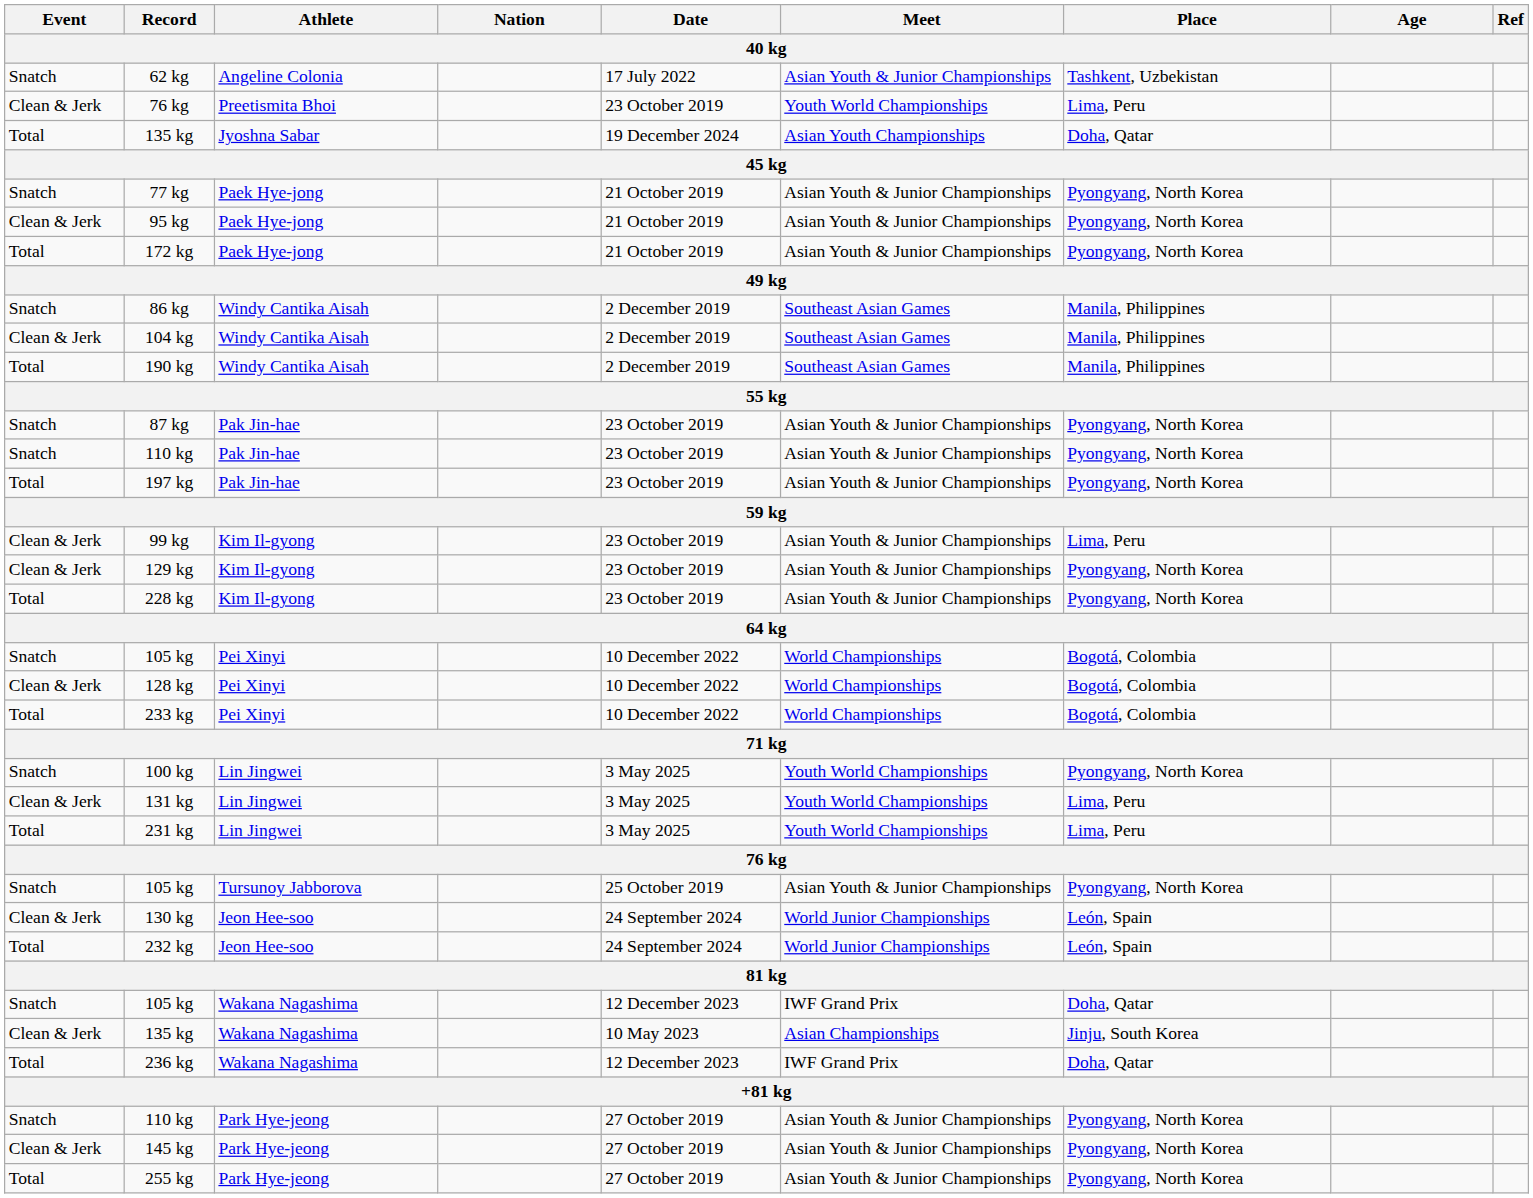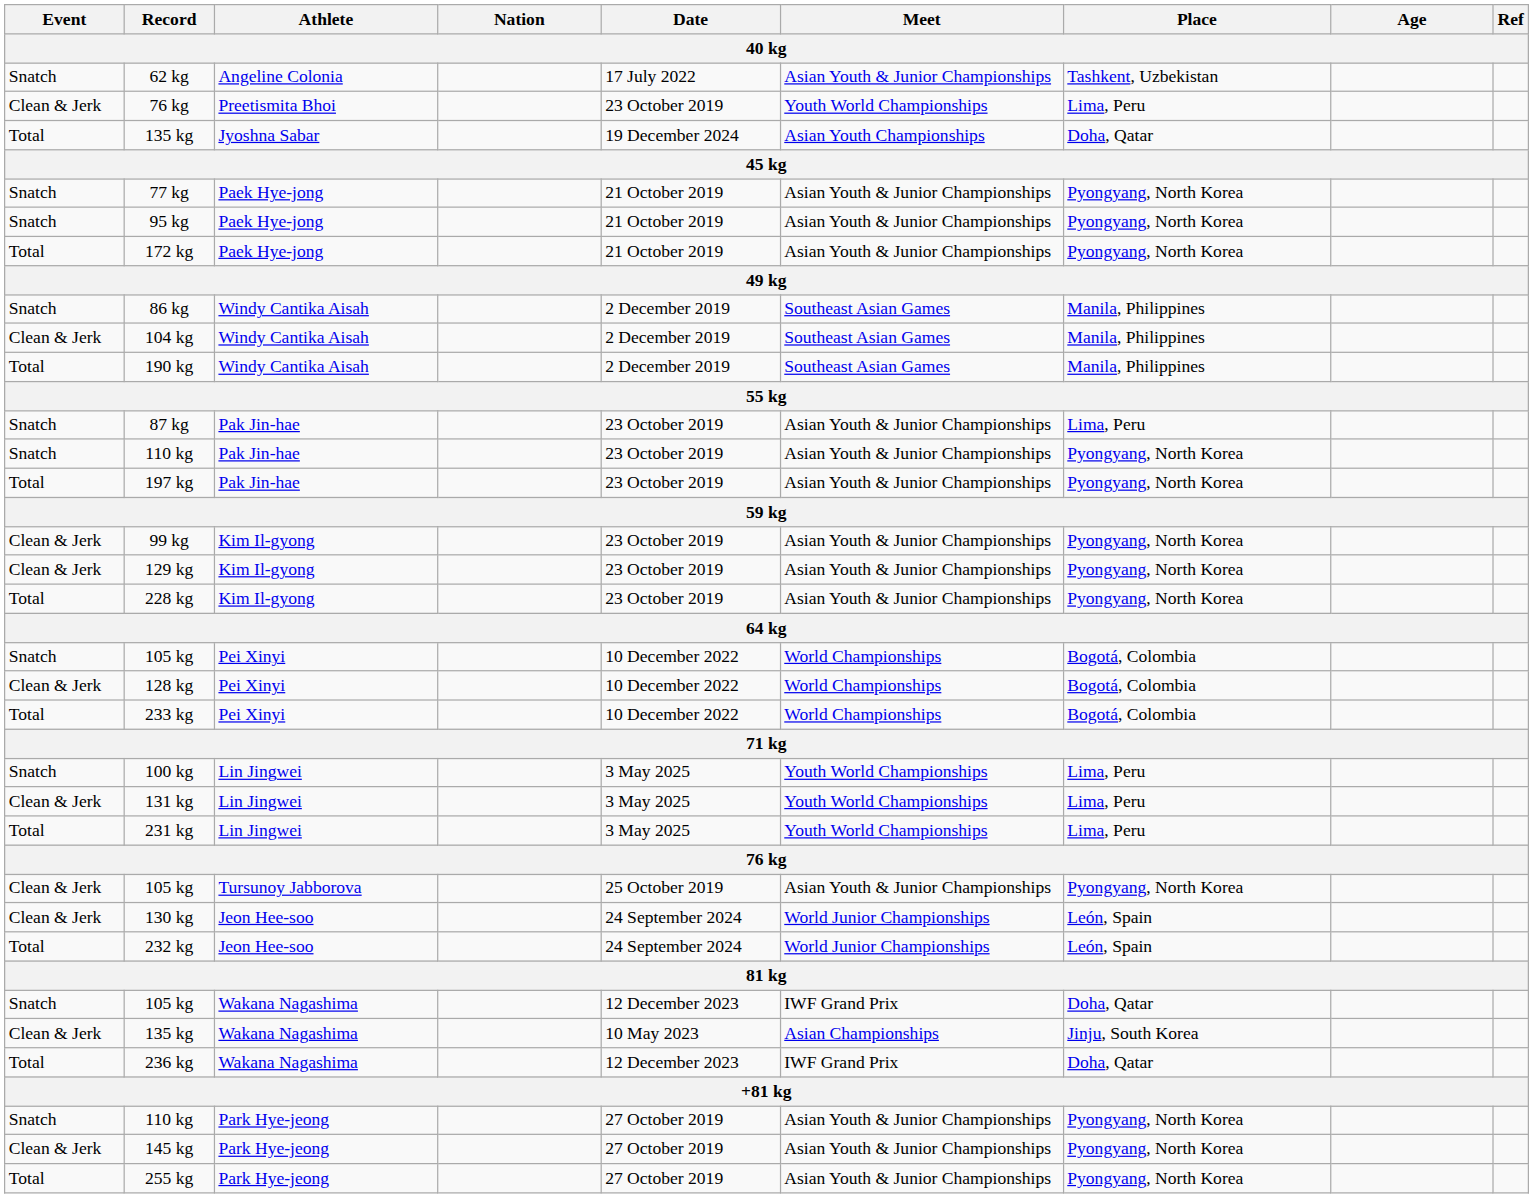 <table class="wikitable" style="font-size:90%;">
 <tr>
 <th width=8%>Event</th>
 <th width=6%>Record</th>
 <th width=15%>Athlete</th>
 <th width=11%>Nation</th>
 <th width=12%>Date</th>
 <th width=19%>Meet</th>
 <th width=18%>Place</th>
 <th width=11%>Age</th>
 <th>Ref</th>
 </tr>
 <tr bgcolor="#DDDDDD">
 <th colspan="9">40 kg</th>
 </tr>
 <tr>
 <td>Snatch</td>
 <td align="center">62 kg</td>
 <td><a href='#'>Angeline Colonia</a></td>
 <td></td>
 <td>17 July 2022</td>
 <td><a href='#'>Asian Youth & Junior Championships</a></td>
 <td><a href='#'>Tashkent</a>, Uzbekistan</td>
 <td></td>
 <td></td>
 </tr>
 <tr>
 <td>Clean & Jerk</td>
 <td align=center>76 kg</td>
 <td><a href='#'>Preetismita Bhoi</a></td>
 <td></td>
 <td>23 October 2019</td>
 <td><a href='#'>Youth World Championships</a></td>
 <td><a href='#'>Lima</a>, Peru</td>
 <td></td>
 <td></td>
 </tr>
 <tr>
 <td>Total</td>
 <td align="center">135 kg</td>
 <td><a href='#'>Jyoshna Sabar</a></td>
 <td></td>
 <td>19 December 2024</td>
 <td><a href='#'>Asian Youth Championships</a></td>
 <td><a href='#'>Doha</a>, Qatar</td>
 <td></td>
 <td></td>
 </tr>
 <tr bgcolor="#DDDDDD">
 <th colspan="9">45 kg</th>
 </tr>
 <tr>
 <td>Snatch</td>
 <td align="center">77 kg</td>
 <td><a href='#'>Paek Hye-jong</a></td>
 <td></td>
 <td>21 October 2019</td>
 <td>Asian Youth & Junior Championships</td>
 <td><a href='#'>Pyongyang</a>, North Korea</td>
 <td></td>
 <td></td>
 </tr>
 <tr>
-<td>Clean & Jerk</td>
+<td>Snatch</td>
 <td align="center">95 kg</td>
 <td><a href='#'>Paek Hye-jong</a></td>
 <td></td>
 <td>21 October 2019</td>
 <td>Asian Youth & Junior Championships</td>
 <td><a href='#'>Pyongyang</a>, North Korea</td>
 <td></td>
 <td></td>
 </tr>
 <tr>
 <td>Total</td>
 <td align="center">172 kg</td>
 <td><a href='#'>Paek Hye-jong</a></td>
 <td></td>
 <td>21 October 2019</td>
 <td>Asian Youth & Junior Championships</td>
 <td><a href='#'>Pyongyang</a>, North Korea</td>
 <td></td>
 <td></td>
 </tr>
 <tr bgcolor="#DDDDDD">
 <th colspan="9">49 kg</th>
 </tr>
 <tr>
 <td>Snatch</td>
 <td align="center">86 kg</td>
 <td><a href='#'>Windy Cantika Aisah</a></td>
 <td></td>
 <td>2 December 2019</td>
 <td><a href='#'>Southeast Asian Games</a></td>
 <td><a href='#'>Manila</a>, Philippines</td>
 <td></td>
 <td></td>
 </tr>
 <tr>
 <td>Clean & Jerk</td>
 <td align="center">104 kg</td>
 <td><a href='#'>Windy Cantika Aisah</a></td>
 <td></td>
 <td>2 December 2019</td>
 <td><a href='#'>Southeast Asian Games</a></td>
 <td><a href='#'>Manila</a>, Philippines</td>
 <td></td>
 <td></td>
 </tr>
 <tr>
 <td>Total</td>
 <td align="center">190 kg</td>
 <td><a href='#'>Windy Cantika Aisah</a></td>
 <td></td>
 <td>2 December 2019</td>
 <td><a href='#'>Southeast Asian Games</a></td>
 <td><a href='#'>Manila</a>, Philippines</td>
 <td></td>
 <td></td>
 </tr>
 <tr bgcolor="#DDDDDD">
 <th colspan="9">55 kg</th>
 </tr>
 <tr>
 <td>Snatch</td>
 <td align="center">87 kg</td>
 <td><a href='#'>Pak Jin-hae</a></td>
 <td></td>
 <td>23 October 2019</td>
 <td>Asian Youth & Junior Championships</td>
-<td><a href='#'>Pyongyang</a>, North Korea</td>
+<td><a href='#'>Lima</a>, Peru</td>
 <td></td>
 <td></td>
 </tr>
 <tr>
 <td>Snatch</td>
 <td align="center">110 kg</td>
 <td><a href='#'>Pak Jin-hae</a></td>
 <td></td>
 <td>23 October 2019</td>
 <td>Asian Youth & Junior Championships</td>
 <td><a href='#'>Pyongyang</a>, North Korea</td>
 <td></td>
 <td></td>
 </tr>
 <tr>
 <td>Total</td>
 <td align="center">197 kg</td>
 <td><a href='#'>Pak Jin-hae</a></td>
 <td></td>
 <td>23 October 2019</td>
 <td>Asian Youth & Junior Championships</td>
 <td><a href='#'>Pyongyang</a>, North Korea</td>
 <td></td>
 <td></td>
 </tr>
 <tr bgcolor="#DDDDDD">
 <th colspan="9">59 kg</th>
 </tr>
 <tr>
 <td>Clean & Jerk</td>
 <td align="center">99 kg</td>
 <td><a href='#'>Kim Il-gyong</a></td>
 <td></td>
 <td>23 October 2019</td>
 <td>Asian Youth & Junior Championships</td>
-<td><a href='#'>Lima</a>, Peru</td>
+<td><a href='#'>Pyongyang</a>, North Korea</td>
 <td></td>
 <td></td>
 </tr>
 <tr>
 <td>Clean & Jerk</td>
 <td align="center">129 kg</td>
 <td><a href='#'>Kim Il-gyong</a></td>
 <td></td>
 <td>23 October 2019</td>
 <td>Asian Youth & Junior Championships</td>
 <td><a href='#'>Pyongyang</a>, North Korea</td>
 <td></td>
 <td></td>
 </tr>
 <tr>
 <td>Total</td>
 <td align="center">228 kg</td>
 <td><a href='#'>Kim Il-gyong</a></td>
 <td></td>
 <td>23 October 2019</td>
 <td>Asian Youth & Junior Championships</td>
 <td><a href='#'>Pyongyang</a>, North Korea</td>
 <td></td>
 <td></td>
 </tr>
 <tr bgcolor="#DDDDDD">
 <th colspan="9">64 kg</th>
 </tr>
 <tr>
 <td>Snatch</td>
 <td align=center>105 kg</td>
 <td><a href='#'>Pei Xinyi</a></td>
 <td></td>
 <td>10 December 2022</td>
 <td><a href='#'>World Championships</a></td>
 <td><a href='#'>Bogotá</a>, Colombia</td>
 <td></td>
 <td></td>
 </tr>
 <tr>
 <td>Clean & Jerk</td>
 <td align=center>128 kg</td>
 <td><a href='#'>Pei Xinyi</a></td>
 <td></td>
 <td>10 December 2022</td>
 <td><a href='#'>World Championships</a></td>
 <td><a href='#'>Bogotá</a>, Colombia</td>
 <td></td>
 <td></td>
 </tr>
 <tr>
 <td>Total</td>
 <td align=center>233 kg</td>
 <td><a href='#'>Pei Xinyi</a></td>
 <td></td>
 <td>10 December 2022</td>
 <td><a href='#'>World Championships</a></td>
 <td><a href='#'>Bogotá</a>, Colombia</td>
 <td></td>
 <td></td>
 </tr>
 <tr bgcolor="#DDDDDD">
 <th colspan="9">71 kg</th>
 </tr>
 <tr>
 <td>Snatch</td>
 <td align="center">100 kg</td>
 <td><a href='#'>Lin Jingwei</a></td>
 <td></td>
 <td>3 May 2025</td>
 <td><a href='#'>Youth World Championships</a></td>
-<td><a href='#'>Pyongyang</a>, North Korea</td>
+<td><a href='#'>Lima</a>, Peru</td>
 <td></td>
 <td></td>
 </tr>
 <tr>
 <td>Clean & Jerk</td>
 <td align="center">131 kg</td>
 <td><a href='#'>Lin Jingwei</a></td>
 <td></td>
 <td>3 May 2025</td>
 <td><a href='#'>Youth World Championships</a></td>
 <td><a href='#'>Lima</a>, Peru</td>
 <td></td>
 <td></td>
 </tr>
 <tr>
 <td>Total</td>
 <td align="center">231 kg</td>
 <td><a href='#'>Lin Jingwei</a></td>
 <td></td>
 <td>3 May 2025</td>
 <td><a href='#'>Youth World Championships</a></td>
 <td><a href='#'>Lima</a>, Peru</td>
 <td></td>
 <td></td>
 </tr>
 <tr bgcolor="#DDDDDD">
 <th colspan="9">76 kg</th>
 </tr>
 <tr>
-<td>Snatch</td>
+<td>Clean & Jerk</td>
 <td align="center">105 kg</td>
 <td><a href='#'>Tursunoy Jabborova</a></td>
 <td></td>
 <td>25 October 2019</td>
 <td>Asian Youth & Junior Championships</td>
 <td><a href='#'>Pyongyang</a>, North Korea</td>
 <td></td>
 <td></td>
 </tr>
 <tr>
 <td>Clean & Jerk</td>
 <td align="center">130 kg</td>
 <td><a href='#'>Jeon Hee-soo</a></td>
 <td></td>
 <td>24 September 2024</td>
 <td><a href='#'>World Junior Championships</a></td>
 <td><a href='#'>León</a>, Spain</td>
 <td></td>
 <td></td>
 </tr>
 <tr>
 <td>Total</td>
 <td align="center">232 kg</td>
 <td><a href='#'>Jeon Hee-soo</a></td>
 <td></td>
 <td>24 September 2024</td>
 <td><a href='#'>World Junior Championships</a></td>
 <td><a href='#'>León</a>, Spain</td>
 <td></td>
 <td></td>
 </tr>
 <tr bgcolor="#DDDDDD">
 <th colspan="9">81 kg</th>
 </tr>
 <tr>
 <td>Snatch</td>
 <td align="center">105 kg</td>
 <td><a href='#'>Wakana Nagashima</a></td>
 <td></td>
 <td>12 December 2023</td>
 <td>IWF Grand Prix</td>
 <td><a href='#'>Doha</a>, Qatar</td>
 <td></td>
 <td></td>
 </tr>
 <tr>
 <td>Clean & Jerk</td>
 <td align="center">135 kg</td>
 <td><a href='#'>Wakana Nagashima</a></td>
 <td></td>
 <td>10 May 2023</td>
 <td><a href='#'>Asian Championships</a></td>
 <td><a href='#'>Jinju</a>, South Korea</td>
 <td></td>
 <td></td>
 </tr>
 <tr>
 <td>Total</td>
 <td align="center">236 kg</td>
 <td><a href='#'>Wakana Nagashima</a></td>
 <td></td>
 <td>12 December 2023</td>
 <td>IWF Grand Prix</td>
 <td><a href='#'>Doha</a>, Qatar</td>
 <td></td>
 <td></td>
 </tr>
 <tr bgcolor="#DDDDDD">
 <th colspan="9">+81 kg</th>
 </tr>
 <tr>
 <td>Snatch</td>
 <td align="center">110 kg</td>
 <td><a href='#'>Park Hye-jeong</a></td>
 <td></td>
 <td>27 October 2019</td>
 <td>Asian Youth & Junior Championships</td>
 <td><a href='#'>Pyongyang</a>, North Korea</td>
 <td></td>
 <td></td>
 </tr>
 <tr>
 <td>Clean & Jerk</td>
 <td align="center">145 kg</td>
 <td><a href='#'>Park Hye-jeong</a></td>
 <td></td>
 <td>27 October 2019</td>
 <td>Asian Youth & Junior Championships</td>
 <td><a href='#'>Pyongyang</a>, North Korea</td>
 <td></td>
 <td></td>
 </tr>
 <tr>
 <td>Total</td>
 <td align="center">255 kg</td>
 <td><a href='#'>Park Hye-jeong</a></td>
 <td></td>
 <td>27 October 2019</td>
 <td>Asian Youth & Junior Championships</td>
 <td><a href='#'>Pyongyang</a>, North Korea</td>
 <td></td>
 <td></td>
 </tr>
 </table>
